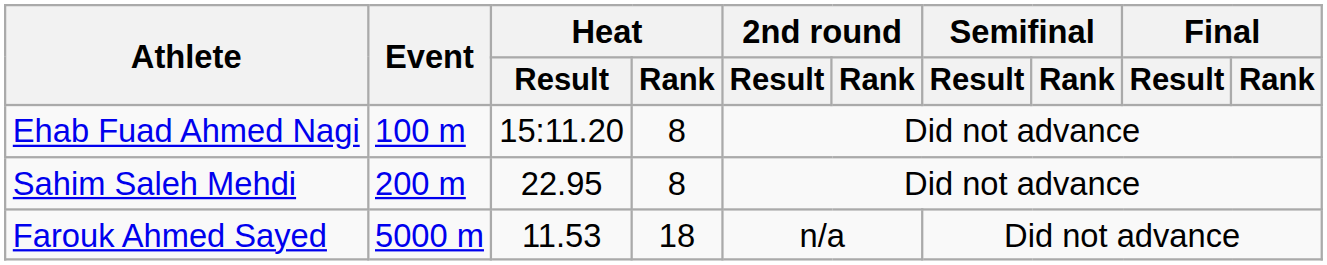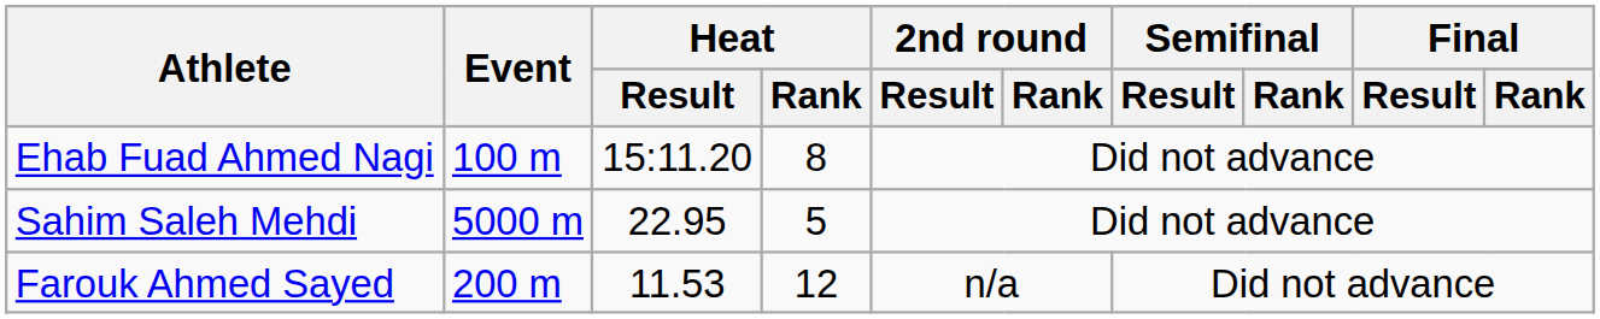 <table class="wikitable" style="font-size:90%">
 <tr>
 <th rowspan="2">Athlete</th>
 <th rowspan="2">Event</th>
 <th colspan="2">Heat</th>
 <th colspan="2">2nd round</th>
 <th colspan="2">Semifinal</th>
 <th colspan="2">Final</th>
 </tr>
 <tr style="font-size:95%">
 <th>Result</th>
 <th>Rank</th>
 <th>Result</th>
 <th>Rank</th>
 <th>Result</th>
 <th>Rank</th>
 <th>Result</th>
 <th>Rank</th>
 </tr>
 <tr align=center>
 <td align=left><a href='#'>Ehab Fuad Ahmed Nagi</a></td>
 <td align=left><a href='#'>100 m</a></td>
 <td>15:11.20</td>
 <td>8</td>
 <td colspan=6>Did not advance</td>
 </tr>
 <tr align=center>
 <td align=left><a href='#'>Sahim Saleh Mehdi</a></td>
-<td align=left><a href='#'>200 m</a></td>
+<td align=left><a href='#'>5000 m</a></td>
 <td>22.95</td>
-<td>8</td>
+<td>5</td>
 <td colspan=6>Did not advance</td>
 </tr>
 <tr align=center>
 <td align=left><a href='#'>Farouk Ahmed Sayed</a></td>
-<td align=left><a href='#'>5000 m</a></td>
+<td align=left><a href='#'>200 m</a></td>
 <td>11.53</td>
-<td>18</td>
+<td>12</td>
 <td colspan=2>n/a</td>
 <td colspan=4>Did not advance</td>
 </tr>
 </table>
